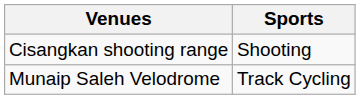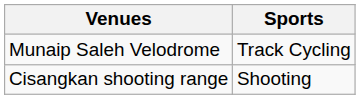 <table class="wikitable">
 <tr>
 <th>Venues</th>
 <th>Sports</th>
 </tr>
 <tr>
+<td>Munaip Saleh Velodrome</td>
+<td>Track Cycling</td>
+</tr>
+<tr>
 <td>Cisangkan shooting range</td>
 <td>Shooting</td>
 </tr>
-<tr>
-<td>Munaip Saleh Velodrome</td>
-<td>Track Cycling</td>
-</tr>
 </table>
